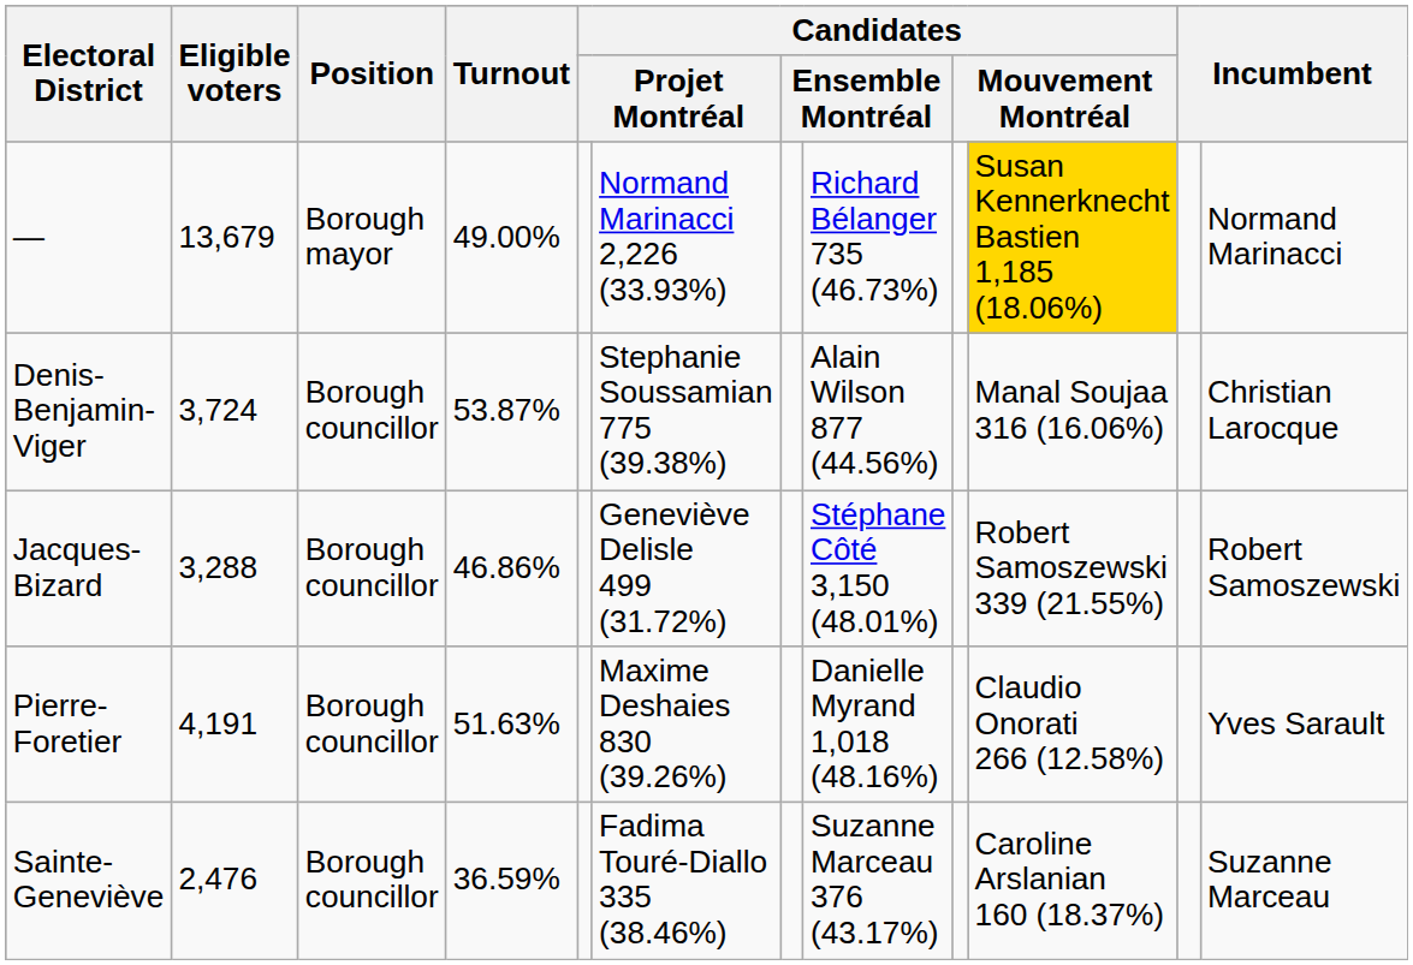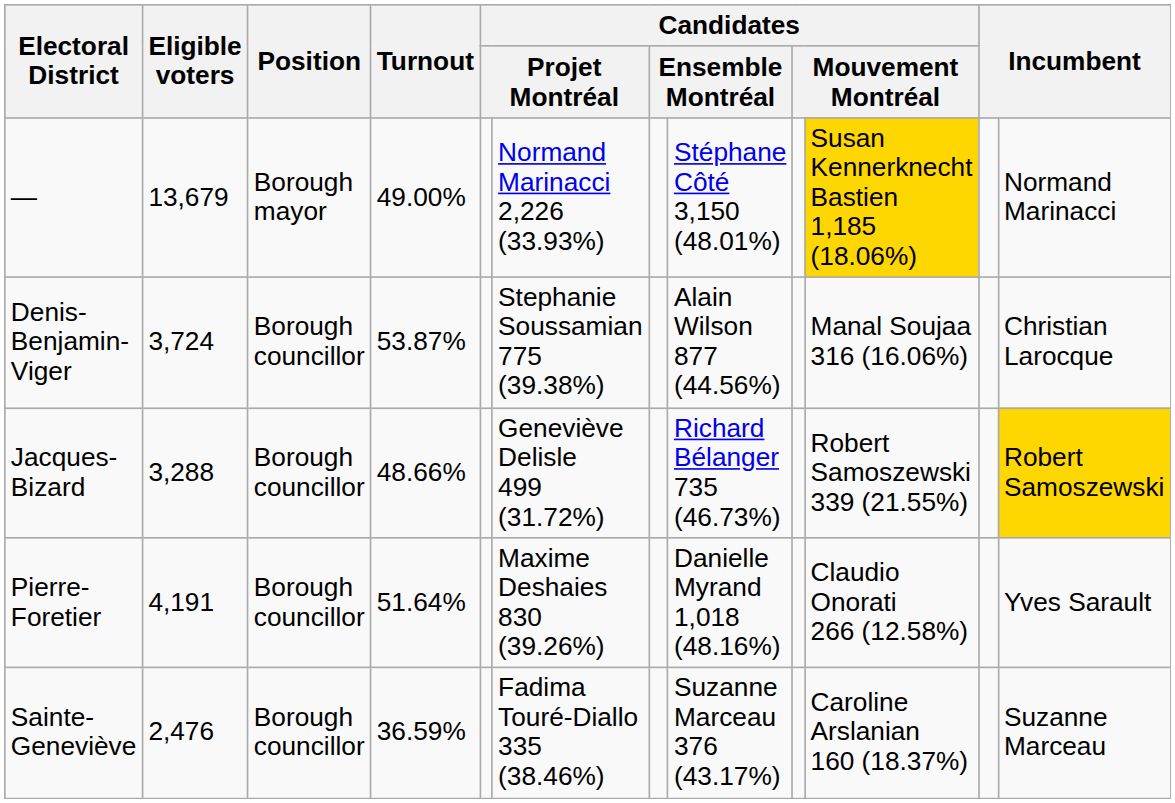 <table class="wikitable" width="100%">
 <tr>
 <th width=10% rowspan=2>Electoral District</th>
 <th width=6% rowspan=2>Eligible voters</th>
 <th width=8% rowspan=2>Position</th>
 <th width=4% rowspan=2>Turnout</th>
 <th colspan=6>Candidates</th>
 <th width=11% colspan=2 rowspan=2>Incumbent</th>
 </tr>
 <tr>
 <th width=11% colspan=2 ><span>Projet Montréal</span></th>
 <th width=11% colspan=2 ><span>Ensemble Montréal</span></th>
 <th width=11% colspan=2 ><span>Mouvement Montréal</span></th>
 </tr>
 <tr>
 <td>—</td>
 <td>13,679</td>
 <td>Borough mayor</td>
 <td>49.00%</td>
 <td></td>
 <td><a href='#'>Normand Marinacci</a> <br> 2,226 (33.93%)</td>
 <td> </td>
-<td><a href='#'>Richard Bélanger</a> <br> 735 (46.73%)</td>
+<td><a href='#'>Stéphane Côté</a> <br> 3,150 (48.01%)</td>
 <td></td>
 <td style="background: gold;">Susan Kennerknecht Bastien <br> 1,185 (18.06%)</td>
 <td> </td>
 <td>Normand Marinacci</td>
 </tr>
 <tr>
 <td>Denis-Benjamin-Viger</td>
 <td>3,724</td>
 <td>Borough councillor</td>
 <td>53.87%</td>
 <td></td>
 <td>Stephanie Soussamian <br> 775 (39.38%)</td>
 <td> </td>
 <td>Alain Wilson <br> 877 (44.56%)</td>
 <td></td>
 <td>Manal Soujaa <br> 316 (16.06%)</td>
 <td> </td>
 <td>Christian Larocque</td>
 </tr>
 <tr>
 <td>Jacques-Bizard</td>
 <td>3,288</td>
 <td>Borough councillor</td>
-<td>46.86%</td>
+<td>48.66%</td>
 <td></td>
 <td>Geneviève Delisle <br> 499 (31.72%)</td>
 <td> </td>
-<td><a href='#'>Stéphane Côté</a> <br> 3,150 (48.01%)</td>
+<td><a href='#'>Richard Bélanger</a> <br> 735 (46.73%)</td>
 <td></td>
 <td>Robert Samoszewski <br> 339 (21.55%)</td>
 <td> </td>
-<td>Robert Samoszewski</td>
+<td style="background: gold;">Robert Samoszewski</td>
 </tr>
 <tr>
 <td>Pierre-Foretier</td>
 <td>4,191</td>
 <td>Borough councillor</td>
-<td>51.63%</td>
+<td>51.64%</td>
 <td></td>
 <td>Maxime Deshaies <br> 830 (39.26%)</td>
 <td> </td>
 <td>Danielle Myrand <br> 1,018 (48.16%)</td>
 <td></td>
 <td>Claudio Onorati <br> 266 (12.58%)</td>
 <td> </td>
 <td>Yves Sarault</td>
 </tr>
 <tr>
 <td>Sainte-Geneviève</td>
 <td>2,476</td>
 <td>Borough councillor</td>
 <td>36.59%</td>
 <td></td>
 <td>Fadima Touré-Diallo <br> 335 (38.46%)</td>
 <td> </td>
 <td>Suzanne Marceau <br> 376 (43.17%)</td>
 <td></td>
 <td>Caroline Arslanian <br> 160 (18.37%)</td>
 <td> </td>
 <td>Suzanne Marceau</td>
 </tr>
 </table>
